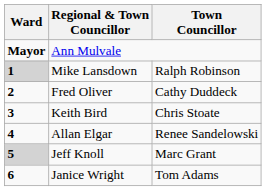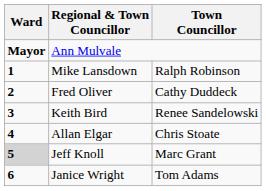 <table class="wikitable">
 <tr>
 <th>Ward</th>
 <th>Regional & Town<br>Councillor</th>
 <th>Town<br>Councillor</th>
 </tr>
 <tr>
 <td><strong>Mayor</strong></td>
 <td colspan=2><a href='#'>Ann Mulvale</a></td>
 </tr>
 <tr>
-<td style="background: lightgrey;"><strong>1</strong></td>
+<td><strong>1</strong></td>
 <td>Mike Lansdown</td>
 <td>Ralph Robinson</td>
 </tr>
 <tr>
 <td><strong>2</strong></td>
 <td>Fred Oliver</td>
 <td>Cathy Duddeck</td>
 </tr>
 <tr>
 <td><strong>3</strong></td>
 <td>Keith Bird</td>
-<td>Chris Stoate</td>
+<td>Renee Sandelowski</td>
 </tr>
 <tr>
 <td><strong>4</strong></td>
 <td>Allan Elgar</td>
-<td>Renee Sandelowski</td>
+<td>Chris Stoate</td>
 </tr>
 <tr>
 <td style="background: lightgrey;"><strong>5</strong></td>
 <td>Jeff Knoll</td>
 <td>Marc Grant</td>
 </tr>
 <tr>
 <td><strong>6</strong></td>
 <td>Janice Wright</td>
 <td>Tom Adams</td>
 </tr>
 </table>
